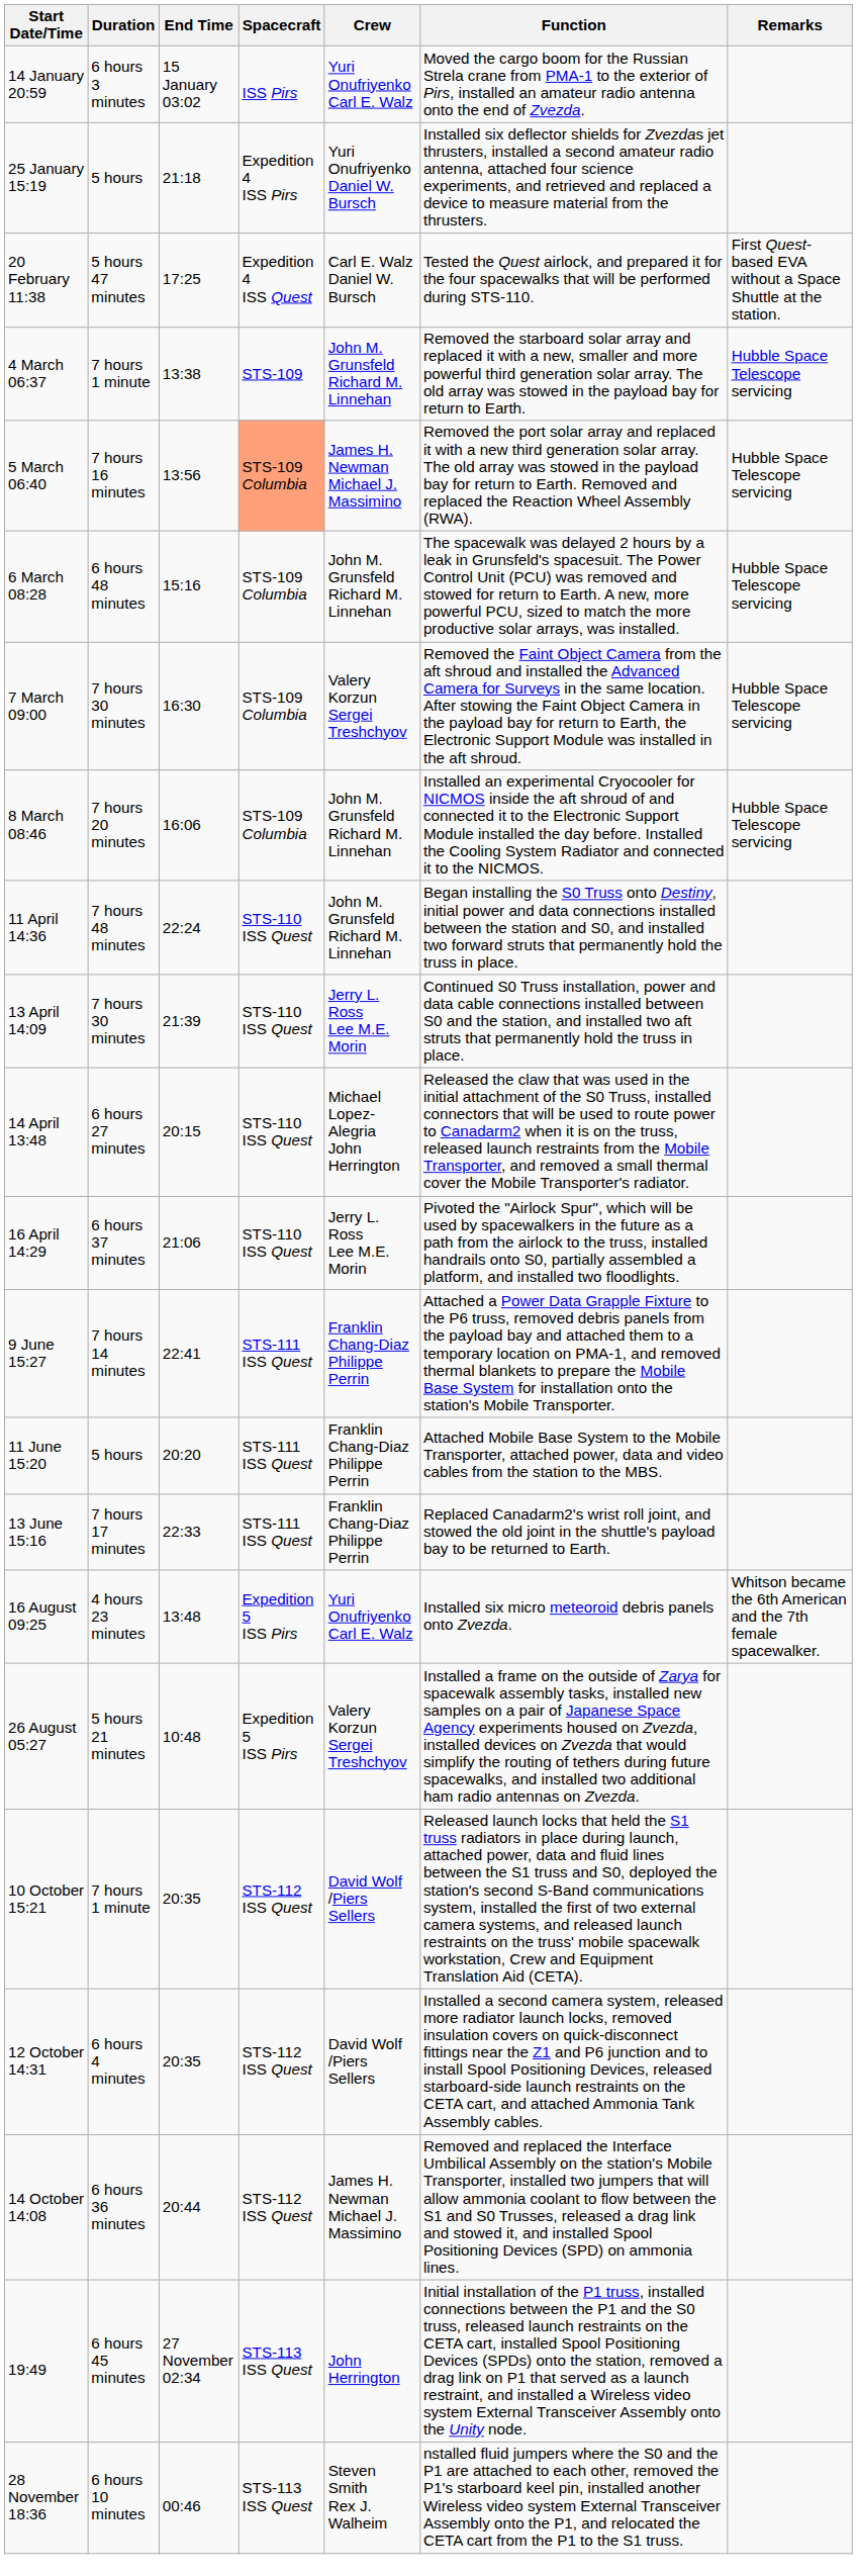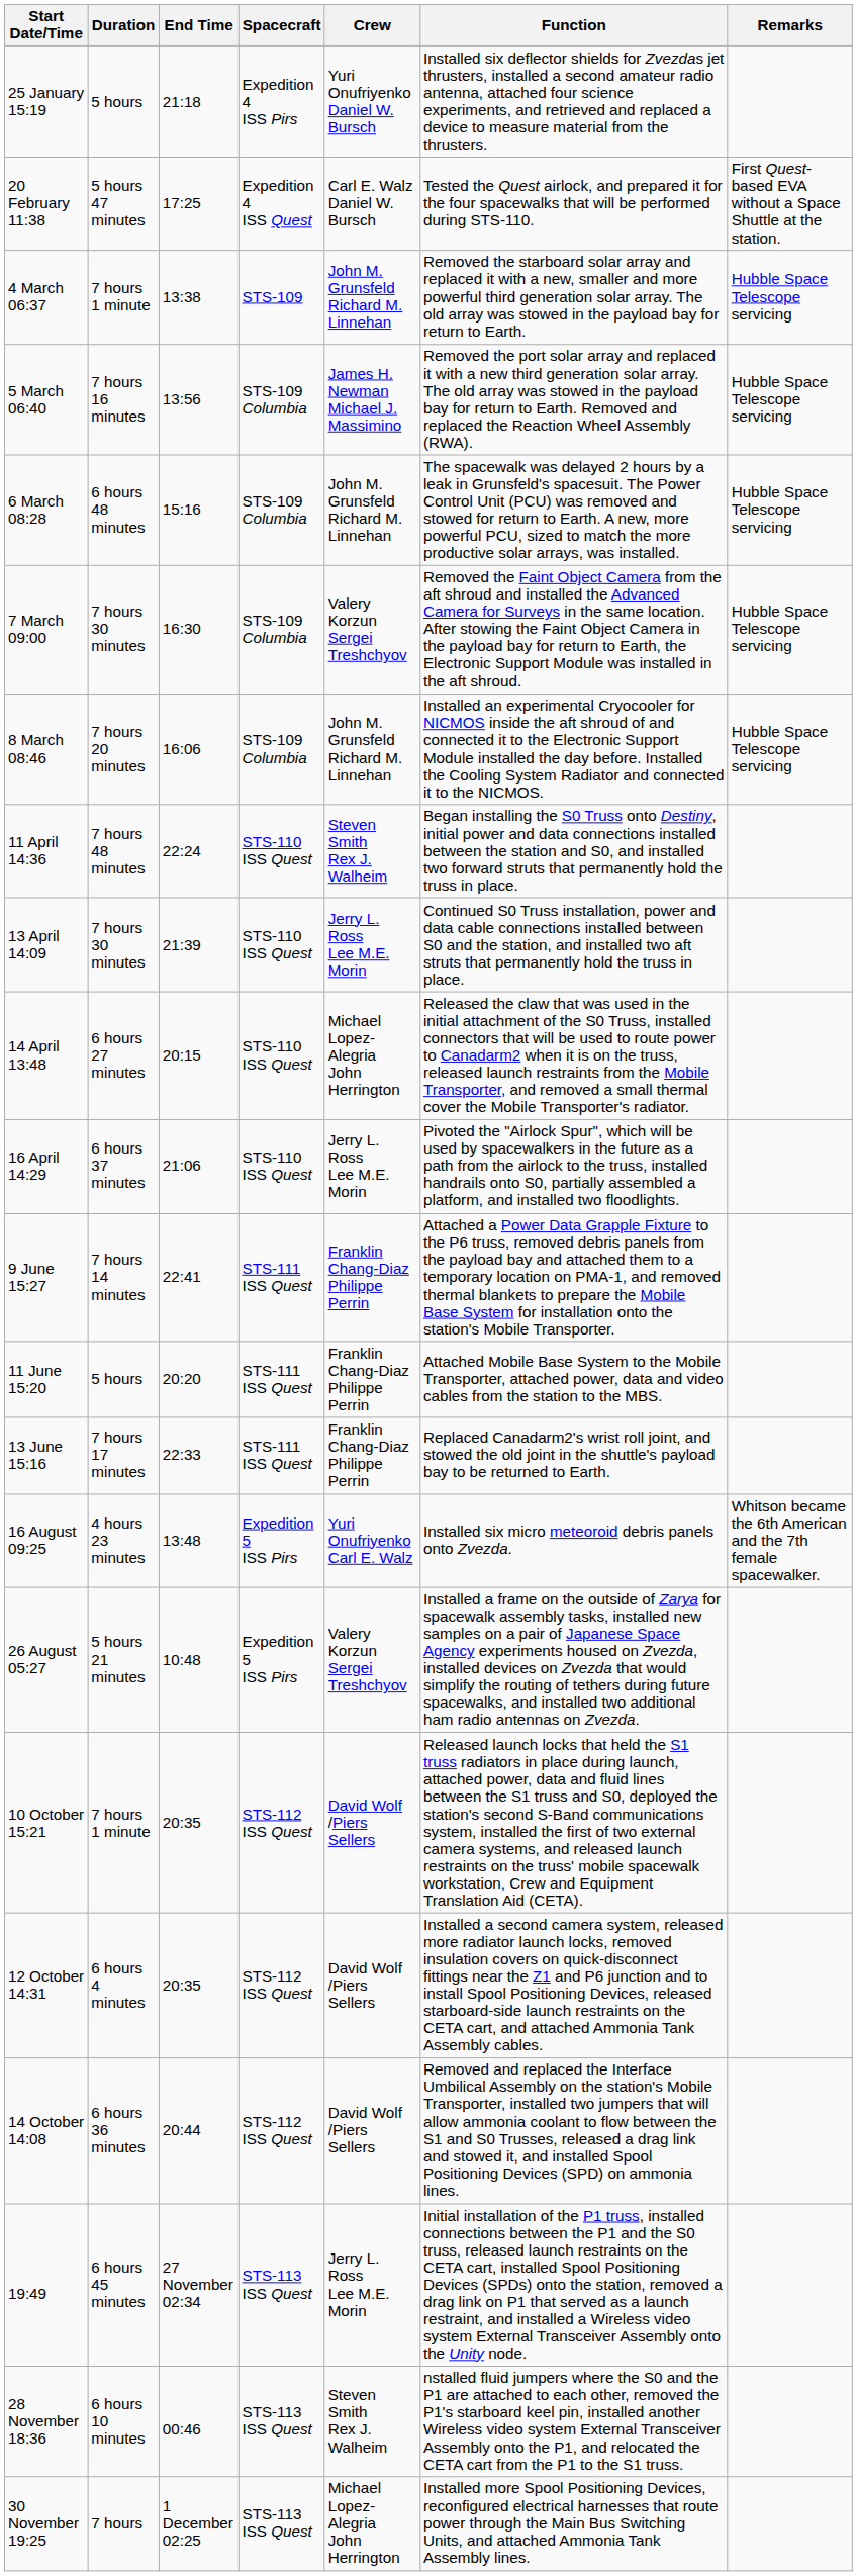 <table class="wikitable" width="100%">
 <tr>
 <th>Start Date/Time</th>
 <th>Duration</th>
 <th>End Time</th>
 <th>Spacecraft</th>
 <th>Crew</th>
 <th>Function</th>
 <th>Remarks</th>
-</tr>
-<tr>
-<td>14 January<br>20:59</td>
-<td>6 hours<br>3 minutes</td>
-<td>15 January<br>03:02</td>
-<td><br><a href='#'>ISS</a> <em><a href='#'>Pirs</a></em></td>
-<td><a href='#'>Yuri Onufriyenko</a><br><a href='#'>Carl E. Walz</a></td>
-<td>Moved the cargo boom for the Russian Strela crane from <a href='#'>PMA-1</a> to the exterior of <em>Pirs</em>, installed an amateur radio antenna onto the end of <a href='#'><em>Zvezda</em></a>.</td>
-<td></td>
 </tr>
 <tr>
 <td>25 January<br>15:19</td>
 <td>5 hours<br></td>
 <td>21:18</td>
 <td>Expedition 4<br>ISS <em>Pirs</em></td>
 <td>Yuri Onufriyenko<br><a href='#'>Daniel W. Bursch</a></td>
 <td>Installed six deflector shields for <em>Zvezda</em>s jet thrusters, installed a second amateur radio antenna, attached four science experiments, and retrieved and replaced a device to measure material from the thrusters.</td>
 <td></td>
 </tr>
 <tr>
 <td>20 February<br>11:38</td>
 <td>5 hours<br>47 minutes</td>
 <td>17:25</td>
 <td>Expedition 4<br>ISS <em><a href='#'>Quest</a></em></td>
 <td>Carl E. Walz<br>Daniel W. Bursch</td>
 <td>Tested the <em>Quest</em> airlock, and prepared it for the four spacewalks that will be performed during STS-110.</td>
 <td>First <em>Quest</em>-based EVA without a Space Shuttle at the station.</td>
 </tr>
 <tr>
 <td>4 March<br>06:37</td>
 <td>7 hours<br>1 minute</td>
 <td>13:38</td>
 <td><a href='#'>STS-109</a><br></td>
 <td><a href='#'>John M. Grunsfeld</a><br><a href='#'>Richard M. Linnehan</a></td>
 <td>Removed the starboard solar array and replaced it with a new, smaller and more powerful third generation solar array. The old array was stowed in the payload bay for return to Earth.</td>
 <td><a href='#'>Hubble Space Telescope</a> servicing</td>
 </tr>
 <tr>
 <td>5 March<br>06:40</td>
 <td>7 hours<br>16 minutes</td>
 <td>13:56</td>
-<td style="background: lightsalmon;">STS-109<br><em>Columbia</em></td>
+<td>STS-109<br><em>Columbia</em></td>
 <td><a href='#'>James H. Newman</a><br><a href='#'>Michael J. Massimino</a></td>
 <td>Removed the port solar array and replaced it with a new third generation solar array. The old array was stowed in the payload bay for return to Earth. Removed and replaced the Reaction Wheel Assembly (RWA).</td>
 <td>Hubble Space Telescope servicing</td>
 </tr>
 <tr>
 <td>6 March<br>08:28</td>
 <td>6 hours<br>48 minutes</td>
 <td>15:16</td>
 <td>STS-109<br><em>Columbia</em></td>
 <td>John M. Grunsfeld<br>Richard M. Linnehan</td>
 <td>The spacewalk was delayed 2 hours by a leak in Grunsfeld's spacesuit. The Power Control Unit (PCU) was removed and stowed for return to Earth. A new, more powerful PCU, sized to match the more productive solar arrays, was installed.</td>
 <td>Hubble Space Telescope servicing</td>
 </tr>
 <tr>
 <td>7 March<br>09:00</td>
 <td>7 hours<br>30 minutes</td>
 <td>16:30</td>
 <td>STS-109<br><em>Columbia</em></td>
 <td>Valery Korzun<br><a href='#'>Sergei Treshchyov</a></td>
 <td>Removed the <a href='#'>Faint Object Camera</a> from the aft shroud and installed the <a href='#'>Advanced Camera for Surveys</a> in the same location. After stowing the Faint Object Camera in the payload bay for return to Earth, the Electronic Support Module was installed in the aft shroud.</td>
 <td>Hubble Space Telescope servicing</td>
 </tr>
 <tr>
 <td>8 March<br>08:46</td>
 <td>7 hours<br>20 minutes</td>
 <td>16:06</td>
 <td>STS-109<br><em>Columbia</em></td>
 <td>John M. Grunsfeld<br>Richard M. Linnehan</td>
 <td>Installed an experimental Cryocooler for <a href='#'>NICMOS</a> inside the aft shroud of and connected it to the Electronic Support Module installed the day before. Installed the Cooling System Radiator and connected it to the NICMOS.</td>
 <td>Hubble Space Telescope servicing</td>
 </tr>
 <tr>
 <td>11 April<br>14:36</td>
 <td>7 hours<br>48 minutes</td>
 <td>22:24</td>
 <td><a href='#'>STS-110</a><br>ISS <em>Quest</em></td>
-<td>John M. Grunsfeld<br>Richard M. Linnehan</td>
+<td><a href='#'>Steven Smith</a><br><a href='#'>Rex J. Walheim</a></td>
 <td>Began installing the <a href='#'>S0 Truss</a> onto <a href='#'><em>Destiny</em></a>, initial power and data connections installed between the station and S0, and installed two forward struts that permanently hold the truss in place.</td>
 <td></td>
 </tr>
 <tr>
 <td>13 April<br>14:09</td>
 <td>7 hours<br>30 minutes</td>
 <td>21:39</td>
 <td>STS-110<br>ISS <em>Quest</em></td>
 <td><a href='#'>Jerry L. Ross</a><br><a href='#'>Lee M.E. Morin</a></td>
 <td>Continued S0 Truss installation, power and data cable connections installed between S0 and the station, and installed two aft struts that permanently hold the truss in place.</td>
 <td></td>
 </tr>
 <tr>
 <td>14 April<br>13:48</td>
 <td>6 hours<br>27 minutes</td>
 <td>20:15</td>
 <td>STS-110<br>ISS <em>Quest</em></td>
 <td>Michael Lopez-Alegria<br>John Herrington</td>
 <td>Released the claw that was used in the initial attachment of the S0 Truss, installed connectors that will be used to route power to <a href='#'>Canadarm2</a> when it is on the truss, released launch restraints from the <a href='#'>Mobile Transporter</a>, and removed a small thermal cover the Mobile Transporter's radiator.</td>
 <td></td>
 </tr>
 <tr>
 <td>16 April<br>14:29</td>
 <td>6 hours<br>37 minutes</td>
 <td>21:06</td>
 <td>STS-110<br>ISS <em>Quest</em></td>
 <td>Jerry L. Ross<br>Lee M.E. Morin</td>
 <td>Pivoted the "Airlock Spur", which will be used by spacewalkers in the future as a path from the airlock to the truss, installed handrails onto S0, partially assembled a platform, and installed two floodlights.</td>
 <td></td>
 </tr>
 <tr>
 <td>9 June<br>15:27</td>
 <td>7 hours<br>14 minutes</td>
 <td>22:41</td>
 <td><a href='#'>STS-111</a><br>ISS <em>Quest</em></td>
 <td><a href='#'>Franklin Chang-Diaz</a><br><a href='#'>Philippe Perrin</a></td>
 <td>Attached a <a href='#'>Power Data Grapple Fixture</a> to the P6 truss, removed debris panels from the payload bay and attached them to a temporary location on PMA-1, and removed thermal blankets to prepare the <a href='#'>Mobile Base System</a> for installation onto the station's Mobile Transporter.</td>
 <td></td>
 </tr>
 <tr>
 <td>11 June<br>15:20</td>
 <td>5 hours</td>
 <td>20:20</td>
 <td>STS-111<br>ISS <em>Quest</em></td>
 <td>Franklin Chang-Diaz<br>Philippe Perrin</td>
 <td>Attached Mobile Base System to the Mobile Transporter, attached power, data and video cables from the station to the MBS.</td>
 <td></td>
 </tr>
 <tr>
 <td>13 June<br>15:16</td>
 <td>7 hours<br>17 minutes</td>
 <td>22:33</td>
 <td>STS-111<br>ISS <em>Quest</em></td>
 <td>Franklin Chang-Diaz<br>Philippe Perrin</td>
 <td>Replaced Canadarm2's wrist roll joint, and stowed the old joint in the shuttle's payload bay to be returned to Earth.</td>
 <td></td>
 </tr>
 <tr>
 <td>16 August<br>09:25</td>
 <td>4 hours<br>23 minutes</td>
 <td>13:48</td>
 <td><a href='#'>Expedition 5</a><br>ISS <em>Pirs</em></td>
 <td><a href='#'>Yuri Onufriyenko</a><br><a href='#'>Carl E. Walz</a></td>
 <td>Installed six micro <a href='#'>meteoroid</a> debris panels onto <em>Zvezda</em>.</td>
 <td>Whitson became the 6th American and the 7th female spacewalker.</td>
 </tr>
 <tr>
 <td>26 August<br>05:27</td>
 <td>5 hours<br>21 minutes</td>
 <td>10:48</td>
 <td>Expedition 5<br>ISS <em>Pirs</em></td>
 <td>Valery Korzun<br><a href='#'>Sergei Treshchyov</a></td>
 <td>Installed a frame on the outside of <em><a href='#'>Zarya</a></em> for spacewalk assembly tasks, installed new samples on a pair of <a href='#'>Japanese Space Agency</a> experiments housed on <em>Zvezda</em>, installed devices on <em>Zvezda</em> that would simplify the routing of tethers during future spacewalks, and installed two additional ham radio antennas on <em>Zvezda</em>.</td>
 <td></td>
 </tr>
 <tr>
 <td>10 October<br>15:21</td>
 <td>7 hours<br>1 minute</td>
 <td>20:35</td>
 <td><a href='#'>STS-112</a><br>ISS <em>Quest</em></td>
 <td><a href='#'>David Wolf</a><br>/<a href='#'>Piers Sellers</a></td>
 <td>Released launch locks that held the <a href='#'>S1 truss</a> radiators in place during launch, attached power, data and fluid lines between the S1 truss and S0, deployed the station's second S-Band communications system, installed the first of two external camera systems, and released launch restraints on the truss' mobile spacewalk workstation, Crew and Equipment Translation Aid (CETA).</td>
 <td></td>
 </tr>
 <tr>
 <td>12 October<br>14:31</td>
 <td>6 hours<br>4 minutes</td>
 <td>20:35</td>
 <td>STS-112<br>ISS <em>Quest</em></td>
 <td>David Wolf<br>/Piers Sellers</td>
 <td>Installed a second camera system, released more radiator launch locks, removed insulation covers on quick-disconnect fittings near the <a href='#'>Z1</a> and P6 junction and to install Spool Positioning Devices, released starboard-side launch restraints on the CETA cart, and attached Ammonia Tank Assembly cables.</td>
 <td></td>
 </tr>
 <tr>
 <td>14 October<br>14:08</td>
 <td>6 hours<br>36 minutes</td>
 <td>20:44</td>
 <td>STS-112<br>ISS <em>Quest</em></td>
-<td>James H. Newman<br>Michael J. Massimino</td>
+<td>David Wolf<br>/Piers Sellers</td>
 <td>Removed and replaced the Interface Umbilical Assembly on the station's Mobile Transporter, installed two jumpers that will allow ammonia coolant to flow between the S1 and S0 Trusses, released a drag link and stowed it, and installed Spool Positioning Devices (SPD) on ammonia lines.</td>
 <td></td>
 </tr>
 <tr>
 <td><br>19:49</td>
 <td>6 hours<br>45 minutes</td>
 <td>27 November<br>02:34</td>
 <td><a href='#'>STS-113</a><br>ISS <em>Quest</em></td>
-<td><br><a href='#'>John Herrington</a></td>
+<td>Jerry L. Ross<br>Lee M.E. Morin</td>
 <td>Initial installation of the <a href='#'>P1 truss</a>, installed connections between the P1 and the S0 truss, released launch restraints on the CETA cart, installed Spool Positioning Devices (SPDs) onto the station, removed a drag link on P1 that served as a launch restraint, and installed a Wireless video system External Transceiver Assembly onto the <a href='#'><em>Unity</em></a> node.</td>
 <td></td>
 </tr>
 <tr>
 <td>28 November<br>18:36</td>
 <td>6 hours<br>10 minutes</td>
 <td><br>00:46</td>
 <td>STS-113<br>ISS <em>Quest</em></td>
 <td>Steven Smith<br>Rex J. Walheim</td>
 <td>nstalled fluid jumpers where the S0 and the P1 are attached to each other, removed the P1's starboard keel pin, installed another Wireless video system External Transceiver Assembly onto the P1, and relocated the CETA cart from the P1 to the S1 truss.</td>
 <td></td>
 </tr>
+<tr>
+<td>30 November<br>19:25</td>
+<td>7 hours</td>
+<td>1 December<br>02:25</td>
+<td>STS-113<br>ISS <em>Quest</em></td>
+<td>Michael Lopez-Alegria<br>John Herrington</td>
+<td>Installed more Spool Positioning Devices, reconfigured electrical harnesses that route power through the Main Bus Switching Units, and attached Ammonia Tank Assembly lines.</td>
+<td></td>
+</tr>
 </table>
